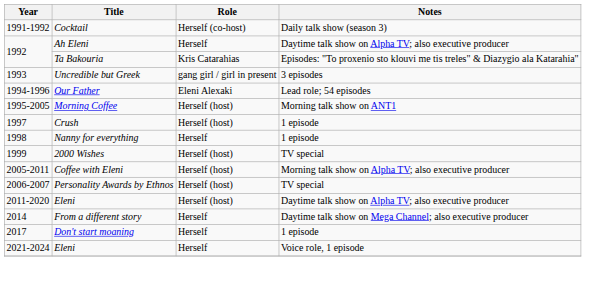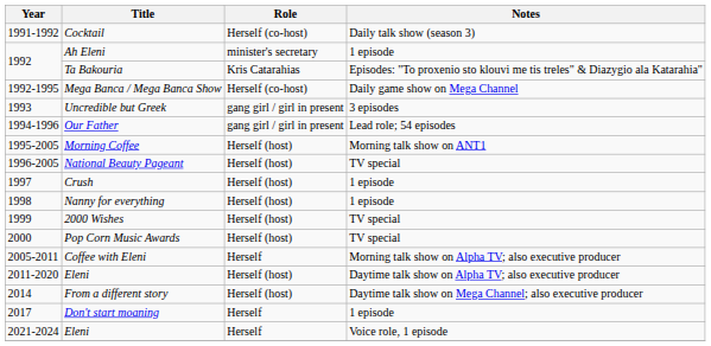 <table class="wikitable sortable">
 <tr>
 <th>Year</th>
 <th>Title</th>
 <th>Role</th>
 <th class="unsortable">Notes</th>
 </tr>
 <tr>
 <td>1991-1992</td>
 <td><em>Cocktail</em></td>
 <td>Herself (co-host)</td>
 <td>Daily talk show (season 3)</td>
 </tr>
 <tr>
 <td rowspan="2">1992</td>
 <td><em>Ah Eleni</em></td>
-<td>Herself</td>
-<td>Daytime talk show on <a href='#'>Alpha TV</a>; also executive producer</td>
+<td>minister's secretary</td>
+<td>1 episode</td>
 </tr>
 <tr>
 <td><em>Ta Bakouria</em></td>
 <td>Kris Catarahias</td>
 <td>Episodes: "To proxenio sto klouvi me tis treles" & Diazygio ala Katarahia"</td>
+</tr>
+<tr>
+<td>1992-1995</td>
+<td><em>Mega Banca / Mega Banca Show</em></td>
+<td>Herself (co-host)</td>
+<td>Daily game show on <a href='#'>Mega Channel</a></td>
 </tr>
 <tr>
 <td>1993</td>
 <td><em>Uncredible but Greek</em></td>
 <td>gang girl / girl in present</td>
 <td>3 episodes</td>
 </tr>
 <tr>
 <td>1994-1996</td>
 <td><em><a href='#'>Our Father</a></em></td>
-<td>Eleni Alexaki</td>
+<td>gang girl / girl in present</td>
 <td>Lead role; 54 episodes</td>
 </tr>
 <tr>
 <td>1995-2005</td>
 <td><em><a href='#'>Morning Coffee</a></em></td>
 <td>Herself (host)</td>
 <td>Morning talk show on <a href='#'>ANT1</a></td>
+</tr>
+<tr>
+<td>1996-2005</td>
+<td><a href='#'><em>National Beauty Pageant</em></a></td>
+<td>Herself (host)</td>
+<td>TV special</td>
 </tr>
 <tr>
 <td>1997</td>
 <td><em>Crush</em></td>
 <td>Herself (host)</td>
 <td>1 episode</td>
 </tr>
 <tr>
 <td>1998</td>
 <td><em>Nanny for everything</em></td>
-<td>Herself</td>
+<td>Herself (host)</td>
 <td>1 episode</td>
 </tr>
 <tr>
 <td>1999</td>
 <td><em>2000 Wishes</em></td>
 <td>Herself (host)</td>
 <td>TV special</td>
 </tr>
 <tr>
+<td>2000</td>
+<td><em>Pop Corn Music Awards</em></td>
+<td>Herself (host)</td>
+<td>TV special</td>
+</tr>
+<tr>
 <td>2005-2011</td>
 <td><em>Coffee with Eleni</em></td>
-<td>Herself (host)</td>
+<td>Herself</td>
 <td>Morning talk show on <a href='#'>Alpha TV</a>; also executive producer</td>
-</tr>
-<tr>
-<td>2006-2007</td>
-<td><em>Personality Awards by Ethnos</em></td>
-<td>Herself (host)</td>
-<td>TV special</td>
 </tr>
 <tr>
 <td>2011-2020</td>
 <td><em>Eleni</em></td>
 <td>Herself (host)</td>
 <td>Daytime talk show on <a href='#'>Alpha TV</a>; also executive producer</td>
 </tr>
 <tr>
 <td>2014</td>
 <td><em>From a different story</em></td>
-<td>Herself</td>
+<td>Herself (host)</td>
 <td>Daytime talk show on <a href='#'>Mega Channel</a>; also executive producer</td>
 </tr>
 <tr>
 <td>2017</td>
 <td><em><a href='#'>Don't start moaning</a></em></td>
 <td>Herself</td>
 <td>1 episode</td>
 </tr>
 <tr>
 <td>2021-2024</td>
 <td><em>Eleni</em></td>
 <td>Herself</td>
 <td>Voice role, 1 episode</td>
 </tr>
 <tr>
 </tr>
 </table>
